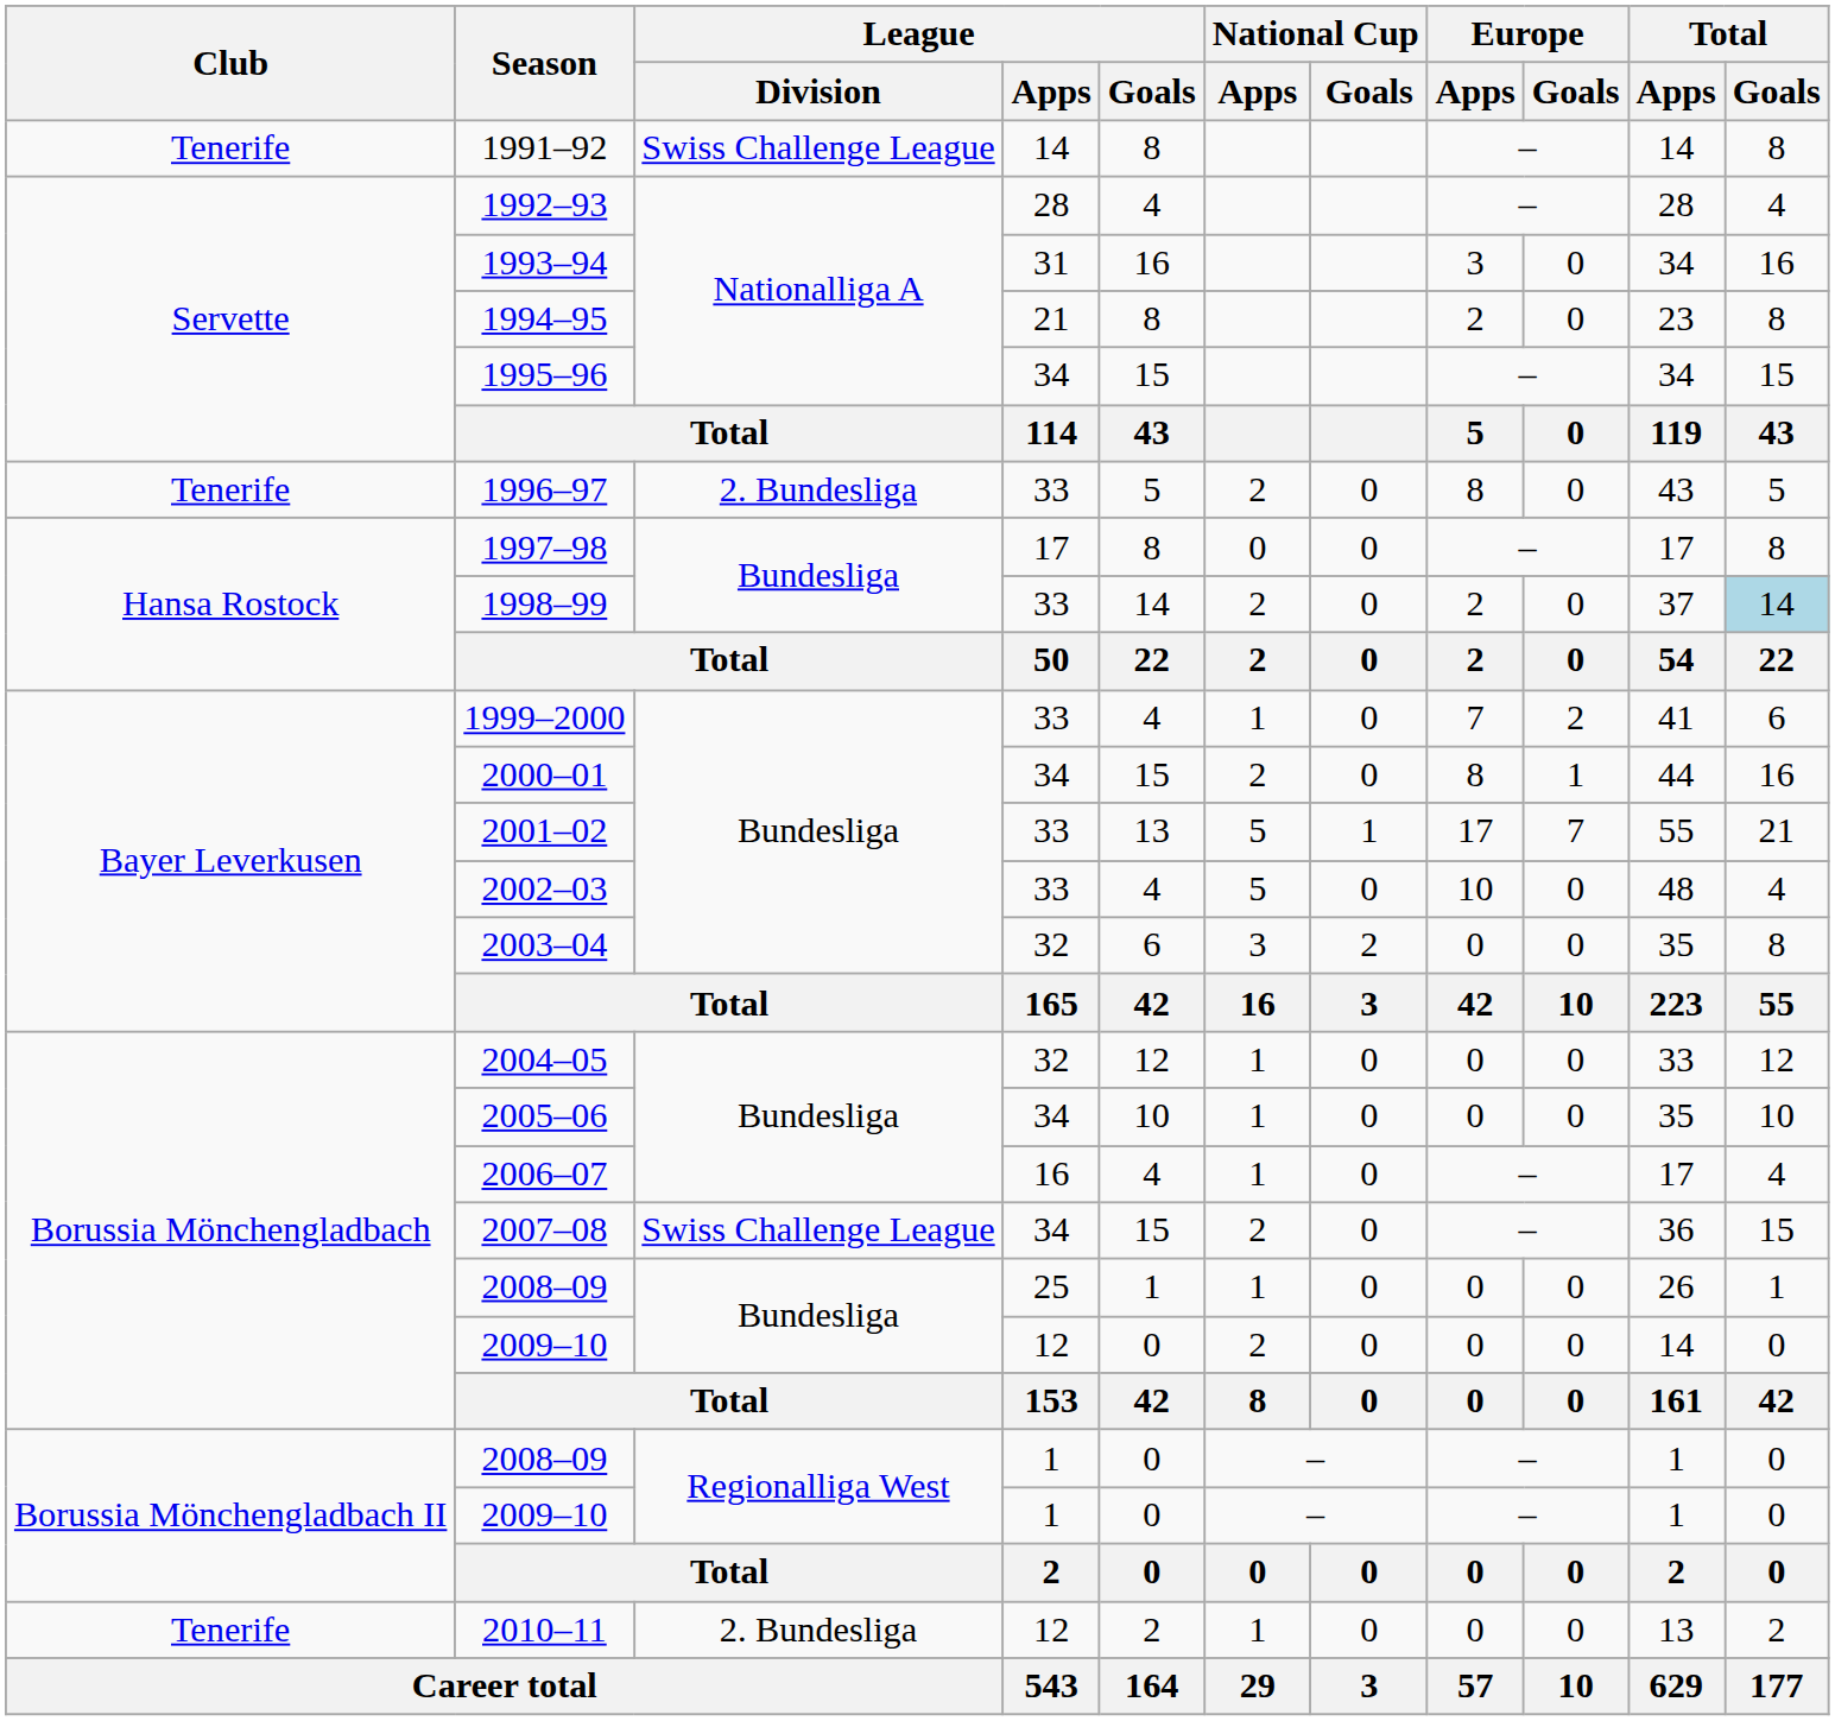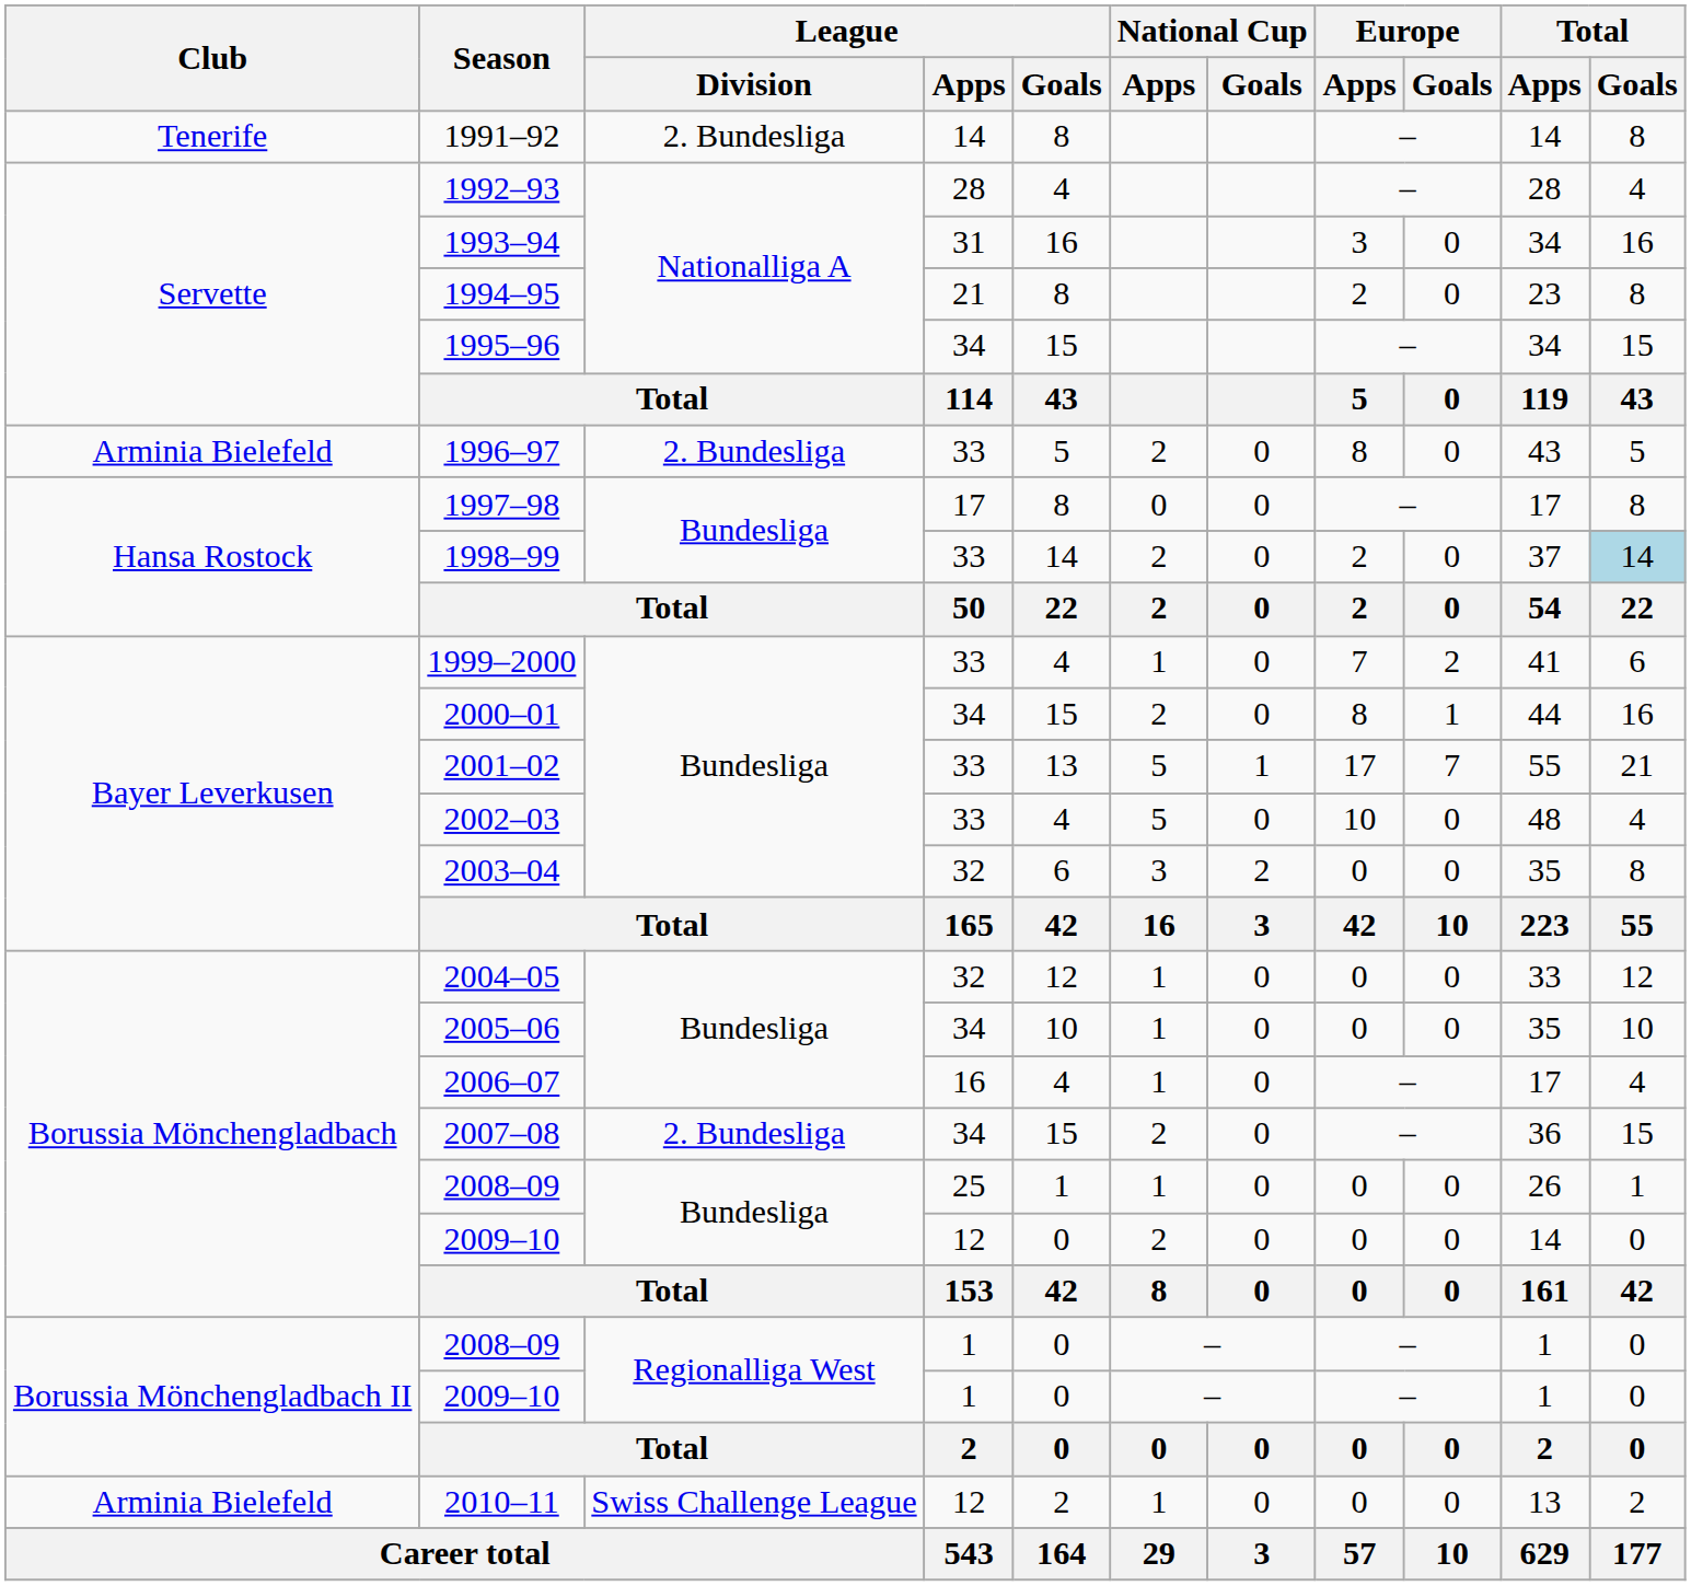 <table class="wikitable" style="text-align:center">
 <tr>
 <th rowspan="2">Club</th>
 <th rowspan="2">Season</th>
 <th colspan="3">League</th>
 <th colspan="2">National Cup</th>
 <th colspan="2">Europe</th>
 <th colspan="2">Total</th>
 </tr>
 <tr>
 <th>Division</th>
 <th>Apps</th>
 <th>Goals</th>
 <th>Apps</th>
 <th>Goals</th>
 <th>Apps</th>
 <th>Goals</th>
 <th>Apps</th>
 <th>Goals</th>
 </tr>
 <tr>
 <td><a href='#'>Tenerife</a></td>
 <td>1991–92</td>
-<td><a href='#'>Swiss Challenge League</a></td>
+<td>2. Bundesliga</td>
 <td>14</td>
 <td>8</td>
 <td></td>
 <td></td>
 <td colspan="2">–</td>
 <td>14</td>
 <td>8</td>
 </tr>
 <tr>
 <td rowspan="5"><a href='#'>Servette</a></td>
 <td><a href='#'>1992–93</a></td>
 <td rowspan="4"><a href='#'>Nationalliga A</a></td>
 <td>28</td>
 <td>4</td>
 <td></td>
 <td></td>
 <td colspan="2">–</td>
 <td>28</td>
 <td>4</td>
 </tr>
 <tr>
 <td><a href='#'>1993–94</a></td>
 <td>31</td>
 <td>16</td>
 <td></td>
 <td></td>
 <td>3</td>
 <td>0</td>
 <td>34</td>
 <td>16</td>
 </tr>
 <tr>
 <td><a href='#'>1994–95</a></td>
 <td>21</td>
 <td>8</td>
 <td></td>
 <td></td>
 <td>2</td>
 <td>0</td>
 <td>23</td>
 <td>8</td>
 </tr>
 <tr>
 <td><a href='#'>1995–96</a></td>
 <td>34</td>
 <td>15</td>
 <td></td>
 <td></td>
 <td colspan="2">–</td>
 <td>34</td>
 <td>15</td>
 </tr>
 <tr>
 <th colspan="2">Total</th>
 <th>114</th>
 <th>43</th>
 <th></th>
 <th></th>
 <th>5</th>
 <th>0</th>
 <th>119</th>
 <th>43</th>
 </tr>
 <tr>
-<td><a href='#'>Tenerife</a></td>
+<td><a href='#'>Arminia Bielefeld</a></td>
 <td><a href='#'>1996–97</a></td>
 <td><a href='#'>2. Bundesliga</a></td>
 <td>33</td>
 <td>5</td>
 <td>2</td>
 <td>0</td>
 <td>8</td>
 <td>0</td>
 <td>43</td>
 <td>5</td>
 </tr>
 <tr>
 <td rowspan="3"><a href='#'>Hansa Rostock</a></td>
 <td><a href='#'>1997–98</a></td>
 <td rowspan="2"><a href='#'>Bundesliga</a></td>
 <td>17</td>
 <td>8</td>
 <td>0</td>
 <td>0</td>
 <td colspan="2">–</td>
 <td>17</td>
 <td>8</td>
 </tr>
 <tr>
 <td><a href='#'>1998–99</a></td>
 <td>33</td>
 <td>14</td>
 <td>2</td>
 <td>0</td>
 <td>2</td>
 <td>0</td>
 <td>37</td>
 <td style="background: lightblue;">14</td>
 </tr>
 <tr>
 <th colspan="2">Total</th>
 <th>50</th>
 <th>22</th>
 <th>2</th>
 <th>0</th>
 <th>2</th>
 <th>0</th>
 <th>54</th>
 <th>22</th>
 </tr>
 <tr>
 <td rowspan="6"><a href='#'>Bayer Leverkusen</a></td>
 <td><a href='#'>1999–2000</a></td>
 <td rowspan="5">Bundesliga</td>
 <td>33</td>
 <td>4</td>
 <td>1</td>
 <td>0</td>
 <td>7</td>
 <td>2</td>
 <td>41</td>
 <td>6</td>
 </tr>
 <tr>
 <td><a href='#'>2000–01</a></td>
 <td>34</td>
 <td>15</td>
 <td>2</td>
 <td>0</td>
 <td>8</td>
 <td>1</td>
 <td>44</td>
 <td>16</td>
 </tr>
 <tr>
 <td><a href='#'>2001–02</a></td>
 <td>33</td>
 <td>13</td>
 <td>5</td>
 <td>1</td>
 <td>17</td>
 <td>7</td>
 <td>55</td>
 <td>21</td>
 </tr>
 <tr>
 <td><a href='#'>2002–03</a></td>
 <td>33</td>
 <td>4</td>
 <td>5</td>
 <td>0</td>
 <td>10</td>
 <td>0</td>
 <td>48</td>
 <td>4</td>
 </tr>
 <tr>
 <td><a href='#'>2003–04</a></td>
 <td>32</td>
 <td>6</td>
 <td>3</td>
 <td>2</td>
 <td>0</td>
 <td>0</td>
 <td>35</td>
 <td>8</td>
 </tr>
 <tr>
 <th colspan="2">Total</th>
 <th>165</th>
 <th>42</th>
 <th>16</th>
 <th>3</th>
 <th>42</th>
 <th>10</th>
 <th>223</th>
 <th>55</th>
 </tr>
 <tr>
 <td rowspan="7"><a href='#'>Borussia Mönchengladbach</a></td>
 <td><a href='#'>2004–05</a></td>
 <td rowspan="3">Bundesliga</td>
 <td>32</td>
 <td>12</td>
 <td>1</td>
 <td>0</td>
 <td>0</td>
 <td>0</td>
 <td>33</td>
 <td>12</td>
 </tr>
 <tr>
 <td><a href='#'>2005–06</a></td>
 <td>34</td>
 <td>10</td>
 <td>1</td>
 <td>0</td>
 <td>0</td>
 <td>0</td>
 <td>35</td>
 <td>10</td>
 </tr>
 <tr>
 <td><a href='#'>2006–07</a></td>
 <td>16</td>
 <td>4</td>
 <td>1</td>
 <td>0</td>
 <td colspan="2">–</td>
 <td>17</td>
 <td>4</td>
 </tr>
 <tr>
 <td><a href='#'>2007–08</a></td>
-<td><a href='#'>Swiss Challenge League</a></td>
+<td><a href='#'>2. Bundesliga</a></td>
 <td>34</td>
 <td>15</td>
 <td>2</td>
 <td>0</td>
 <td colspan="2">–</td>
 <td>36</td>
 <td>15</td>
 </tr>
 <tr>
 <td><a href='#'>2008–09</a></td>
 <td rowspan="2">Bundesliga</td>
 <td>25</td>
 <td>1</td>
 <td>1</td>
 <td>0</td>
 <td>0</td>
 <td>0</td>
 <td>26</td>
 <td>1</td>
 </tr>
 <tr>
 <td><a href='#'>2009–10</a></td>
 <td>12</td>
 <td>0</td>
 <td>2</td>
 <td>0</td>
 <td>0</td>
 <td>0</td>
 <td>14</td>
 <td>0</td>
 </tr>
 <tr>
 <th colspan="2">Total</th>
 <th>153</th>
 <th>42</th>
 <th>8</th>
 <th>0</th>
 <th>0</th>
 <th>0</th>
 <th>161</th>
 <th>42</th>
 </tr>
 <tr>
 <td rowspan="3"><a href='#'>Borussia Mönchengladbach II</a></td>
 <td><a href='#'>2008–09</a></td>
 <td rowspan="2"><a href='#'>Regionalliga West</a></td>
 <td>1</td>
 <td>0</td>
 <td colspan="2">–</td>
 <td colspan="2">–</td>
 <td>1</td>
 <td>0</td>
 </tr>
 <tr>
 <td><a href='#'>2009–10</a></td>
 <td>1</td>
 <td>0</td>
 <td colspan="2">–</td>
 <td colspan="2">–</td>
 <td>1</td>
 <td>0</td>
 </tr>
 <tr>
 <th colspan="2">Total</th>
 <th>2</th>
 <th>0</th>
 <th>0</th>
 <th>0</th>
 <th>0</th>
 <th>0</th>
 <th>2</th>
 <th>0</th>
 </tr>
 <tr>
-<td><a href='#'>Tenerife</a></td>
+<td><a href='#'>Arminia Bielefeld</a></td>
 <td><a href='#'>2010–11</a></td>
-<td>2. Bundesliga</td>
+<td><a href='#'>Swiss Challenge League</a></td>
 <td>12</td>
 <td>2</td>
 <td>1</td>
 <td>0</td>
 <td>0</td>
 <td>0</td>
 <td>13</td>
 <td>2</td>
 </tr>
 <tr>
 <th colspan="3">Career total</th>
 <th>543</th>
 <th>164</th>
 <th>29</th>
 <th>3</th>
 <th>57</th>
 <th>10</th>
 <th>629</th>
 <th>177</th>
 </tr>
 </table>
